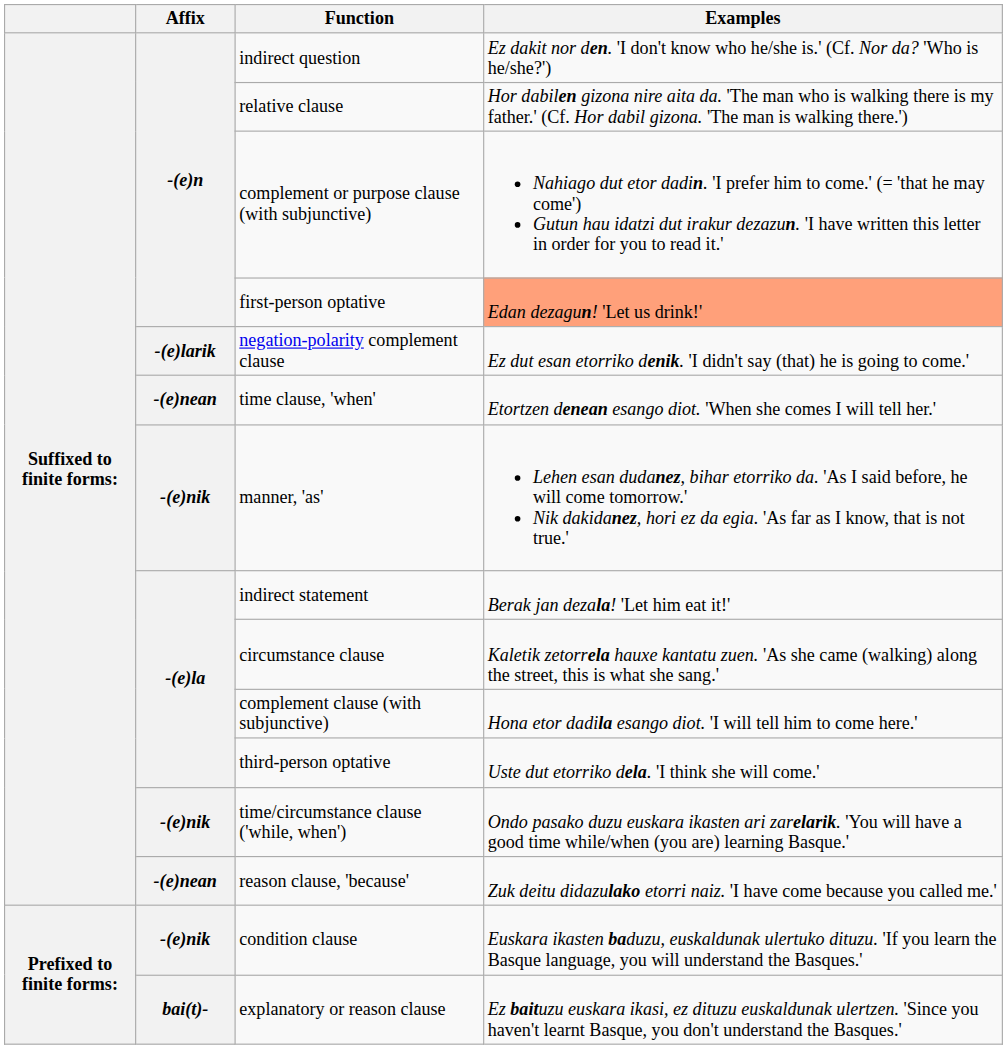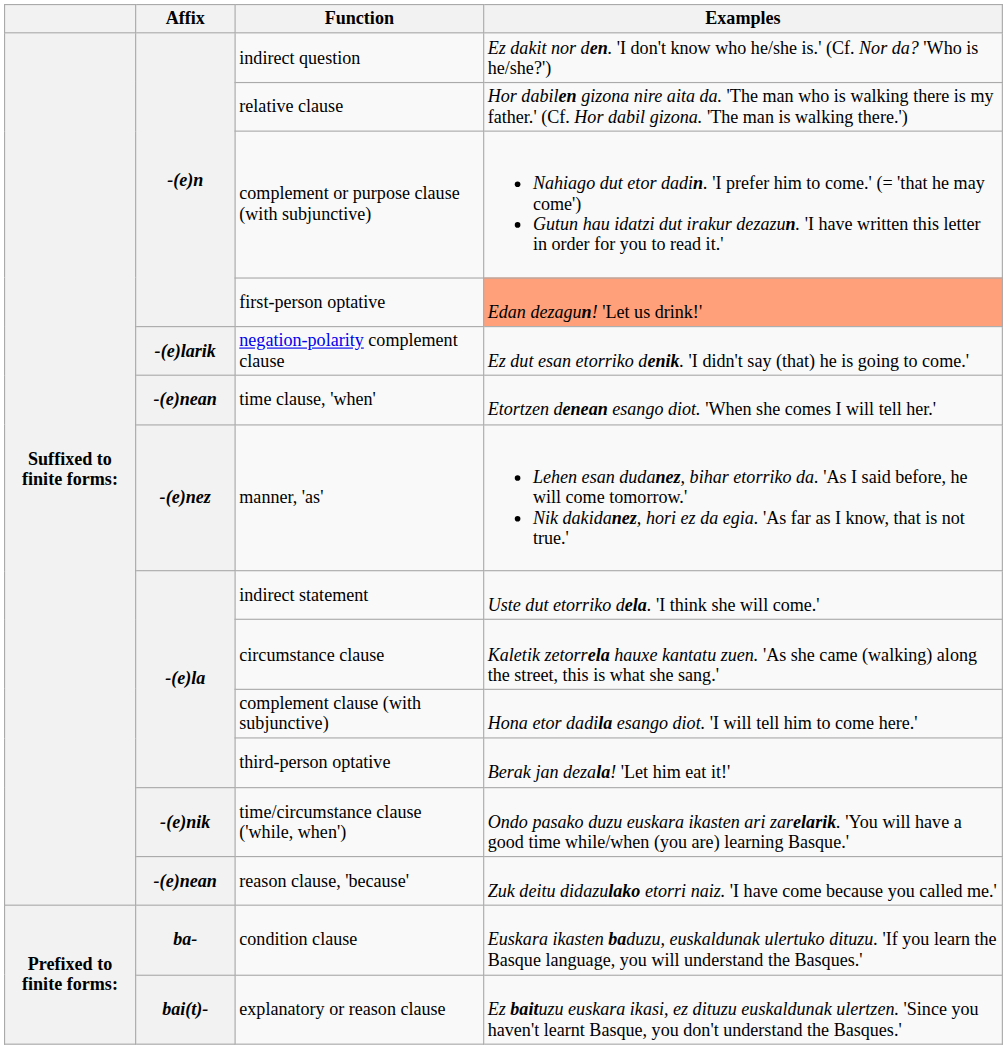 <table class="wikitable" style="margin: 1em auto 1em auto">
 <tr>
 <th></th>
 <th width=10% align="center">Affix</th>
 <th align="center">Function</th>
 <th align="center">Examples</th>
 </tr>
 <tr>
 <th rowspan=13 align="center">Suffixed to finite forms:</th>
 <th rowspan=4 align="center"><em>-(e)n</em></th>
 <td>indirect question</td>
 <td><em>Ez dakit nor d<strong>en</strong>.</em> 'I don't know who he/she is.' (Cf. <em>Nor da?</em> 'Who is he/she?')</td>
 </tr>
 <tr>
 <td>relative clause</td>
 <td><em>Hor dabil<strong>en</strong> gizona nire aita da.</em> 'The man who is walking there is my father.' (Cf. <em>Hor dabil gizona.</em> 'The man is walking there.')</td>
 </tr>
 <tr>
 <td>complement or purpose clause (with subjunctive)</td>
 <td><br><ul><li><em>Nahiago dut etor dadi<strong>n</strong>.</em> 'I prefer him to come.' (= 'that he may come')</li><li><em>Gutun hau idatzi dut irakur dezazu<strong>n</strong>.</em> 'I have written this letter in order for you to read it.'</li></ul></td>
 </tr>
 <tr>
 <td>first-person optative</td>
 <td style="background: lightsalmon;"><br><em>Edan dezagu<strong>n</strong>!</em> 'Let us drink!'</td>
 </tr>
 <tr>
 <th><em>-(e)larik</em></th>
 <td><a href='#'>negation-polarity</a> complement clause</td>
 <td><br><em>Ez dut esan etorriko d<strong>enik</strong>.</em> 'I didn't say (that) he is going to come.'</td>
 </tr>
 <tr>
 <th><em>-(e)nean</em></th>
 <td>time clause, 'when'</td>
 <td><br><em>Etortzen d<strong>enean</strong> esango diot.</em> 'When she comes I will tell her.'</td>
 </tr>
 <tr>
-<th><em>-(e)nik</em></th>
+<th><em>-(e)nez</em></th>
 <td>manner, 'as'</td>
 <td><br><ul><li><em>Lehen esan duda<strong>nez</strong>, bihar etorriko da.</em> 'As I said before, he will come tomorrow.'</li><li><em>Nik dakida<strong>nez</strong>, hori ez da egia.</em> 'As far as I know, that is not true.'</li></ul></td>
 </tr>
 <tr>
 <th rowspan=4 align="center"><em>-(e)la</em></th>
 <td>indirect statement</td>
-<td><br><em>Berak jan deza<strong>la</strong>!</em> 'Let him eat it!'</td>
+<td><br><em>Uste dut etorriko d<strong>ela</strong>.</em> 'I think she will come.'</td>
 </tr>
 <tr>
 <td>circumstance clause</td>
 <td><br><em>Kaletik zetorr<strong>ela</strong> hauxe kantatu zuen.</em> 'As she came (walking) along the street, this is what she sang.'</td>
 </tr>
 <tr>
 <td>complement clause (with subjunctive)</td>
 <td><br><em>Hona etor dadi<strong>la</strong> esango diot.</em> 'I will tell him to come here.'</td>
 </tr>
 <tr>
 <td>third-person optative</td>
-<td><br><em>Uste dut etorriko d<strong>ela</strong>.</em> 'I think she will come.'</td>
+<td><br><em>Berak jan deza<strong>la</strong>!</em> 'Let him eat it!'</td>
 </tr>
 <tr>
 <th><em>-(e)nik</em></th>
 <td>time/circumstance clause ('while, when')</td>
 <td><br><em>Ondo pasako duzu euskara ikasten ari zar<strong>elarik</strong>.</em> 'You will have a good time while/when (you are) learning Basque.'</td>
 </tr>
 <tr>
 <th><em>-(e)nean</em></th>
 <td>reason clause, 'because'</td>
 <td><br><em>Zuk deitu didazu<strong>lako</strong> etorri naiz.</em> 'I have come because you called me.'</td>
 </tr>
 <tr>
 <th rowspan=3 align="center">Prefixed to finite forms:</th>
-<th><em>-(e)nik</em></th>
+<th align="center"><em>ba-</em></th>
 <td>condition clause</td>
 <td><br><em>Euskara ikasten <strong>ba</strong>duzu, euskaldunak ulertuko dituzu.</em> 'If you learn the Basque language, you will understand the Basques.'</td>
 </tr>
 <tr>
 <th rowspan=2 align="center"><em>bai(t)-</em></th>
 <td>explanatory or reason clause</td>
 <td><br><em>Ez <strong>bait</strong>uzu euskara ikasi, ez dituzu euskaldunak ulertzen.</em> 'Since you haven't learnt Basque, you don't understand the Basques.'</td>
 </tr>
 </table>
